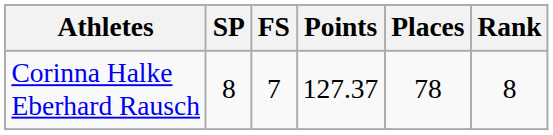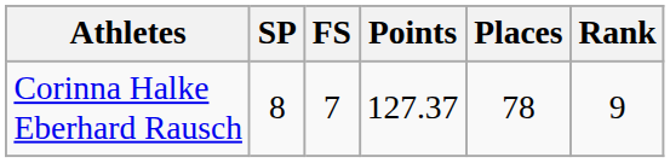 <table class="wikitable" border="1" style="font-size:90%">
 <tr>
 <th>Athletes</th>
 <th>SP</th>
 <th>FS</th>
 <th>Points</th>
 <th>Places</th>
 <th>Rank</th>
 </tr>
 <tr align=center>
 <td align=left><a href='#'>Corinna Halke</a><br><a href='#'>Eberhard Rausch</a></td>
 <td>8</td>
 <td>7</td>
 <td>127.37</td>
 <td>78</td>
-<td>8</td>
+<td>9</td>
 </tr>
 </table>
